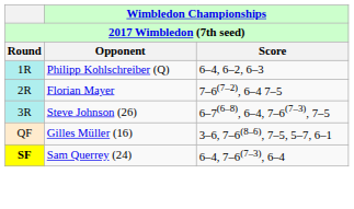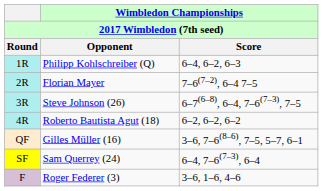 <table class="wikitable collapsible collapsed">
 <tr>
 <th></th>
 <th colspan=2 style="background:#cfc;"><a href='#'>Wimbledon Championships</a></th>
 </tr>
 <tr>
 <th colspan=3 style="background:#cfc;"><a href='#'>2017 Wimbledon</a> (7th seed)</th>
 </tr>
 <tr>
 <th width=15>Round</th>
 <th width=200>Opponent</th>
 <th width=200>Score</th>
 </tr>
 <tr>
 <td style="text-align:center; background:#afeeee;">1R</td>
 <td> <a href='#'>Philipp Kohlschreiber</a> (Q)</td>
 <td>6–4, 6–2, 6–3</td>
 </tr>
 <tr>
 <td style="text-align:center; background:#afeeee;">2R</td>
 <td> <a href='#'>Florian Mayer</a></td>
 <td>7–6<sup>(7–2)</sup>, 6–4 7–5</td>
 </tr>
 <tr>
 <td style="text-align:center; background:#afeeee;">3R</td>
 <td> <a href='#'>Steve Johnson</a> (26)</td>
 <td>6–7<sup>(6–8)</sup>, 6–4, 7–6<sup>(7–3)</sup>, 7–5</td>
 </tr>
 <tr>
+<td style="text-align:center; background:#afeeee;">4R</td>
+<td> <a href='#'>Roberto Bautista Agut</a> (18)</td>
+<td>6–2, 6–2, 6–2</td>
+</tr>
+<tr>
 <td style="text-align:center; background:#ffebcd;">QF</td>
 <td> <a href='#'>Gilles Müller</a> (16)</td>
 <td>3–6, 7–6<sup>(8–6)</sup>, 7–5, 5–7, 6–1</td>
 </tr>
 <tr>
-<td style="text-align:center; background:yellow;"><strong>SF</strong></td>
+<td style="text-align:center; background:yellow;">SF</td>
 <td> <a href='#'>Sam Querrey</a> (24)</td>
 <td>6–4, 7–6<sup>(7–3)</sup>, 6–4</td>
 </tr>
+<tr>
+<td style="text-align:center; background:thistle;">F</td>
+<td> <a href='#'>Roger Federer</a> (3)</td>
+<td>3–6, 1–6, 4–6</td>
+</tr>
 </table>
